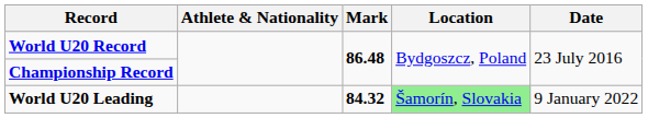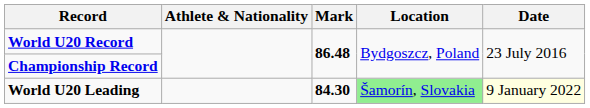 <table class="wikitable">
 <tr>
 <th>Record</th>
 <th>Athlete & Nationality</th>
 <th>Mark</th>
 <th>Location</th>
 <th>Date</th>
 </tr>
 <tr>
 <td><strong><a href='#'>World U20 Record</a></strong></td>
 <td rowspan=2></td>
 <td rowspan=2><strong>86.48</strong></td>
 <td rowspan=2><a href='#'>Bydgoszcz</a>, <a href='#'>Poland</a></td>
 <td rowspan=2>23 July 2016</td>
 </tr>
 <tr>
 <td><strong><a href='#'>Championship Record</a></strong></td>
 </tr>
 <tr>
 <td><strong>World U20 Leading</strong></td>
 <td></td>
-<td><strong>84.32</strong></td>
+<td><strong>84.30</strong></td>
 <td style="background: lightgreen;"><a href='#'>Šamorín</a>, <a href='#'>Slovakia</a></td>
-<td>9 January 2022</td>
+<td style="background: lightyellow;">9 January 2022</td>
 </tr>
 </table>
